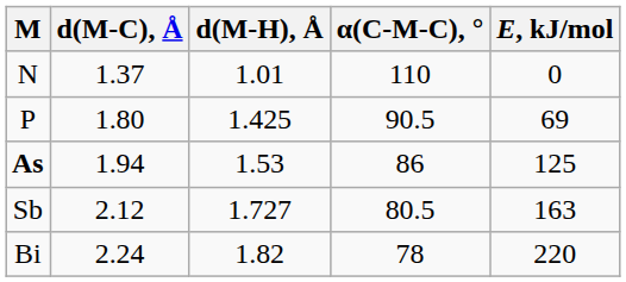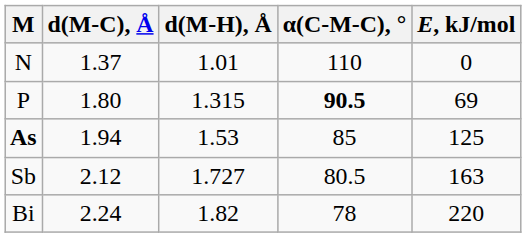 <table class="wikitable" style="text-align:center; float:right;margin-left:0.5em">
 <tr>
 <th>M</th>
 <th>d(M-C), <a href='#'>Å</a></th>
 <th>d(M-H), Å</th>
 <th>α(C-M-C), °</th>
 <th><em>E</em>, kJ/mol</th>
 </tr>
 <tr>
 <td>N</td>
 <td>1.37</td>
 <td>1.01</td>
 <td>110</td>
 <td>0</td>
 </tr>
 <tr>
 <td>P</td>
 <td>1.80</td>
-<td>1.425</td>
-<td>90.5</td>
+<td>1.315</td>
+<td><strong>90.5</strong></td>
 <td>69</td>
 </tr>
 <tr>
 <td><strong>As</strong></td>
 <td>1.94</td>
 <td>1.53</td>
-<td>86</td>
+<td>85</td>
 <td>125</td>
 </tr>
 <tr>
 <td>Sb</td>
 <td>2.12</td>
 <td>1.727</td>
 <td>80.5</td>
 <td>163</td>
 </tr>
 <tr>
 <td>Bi</td>
 <td>2.24</td>
 <td>1.82</td>
 <td>78</td>
 <td>220</td>
 </tr>
 </table>
